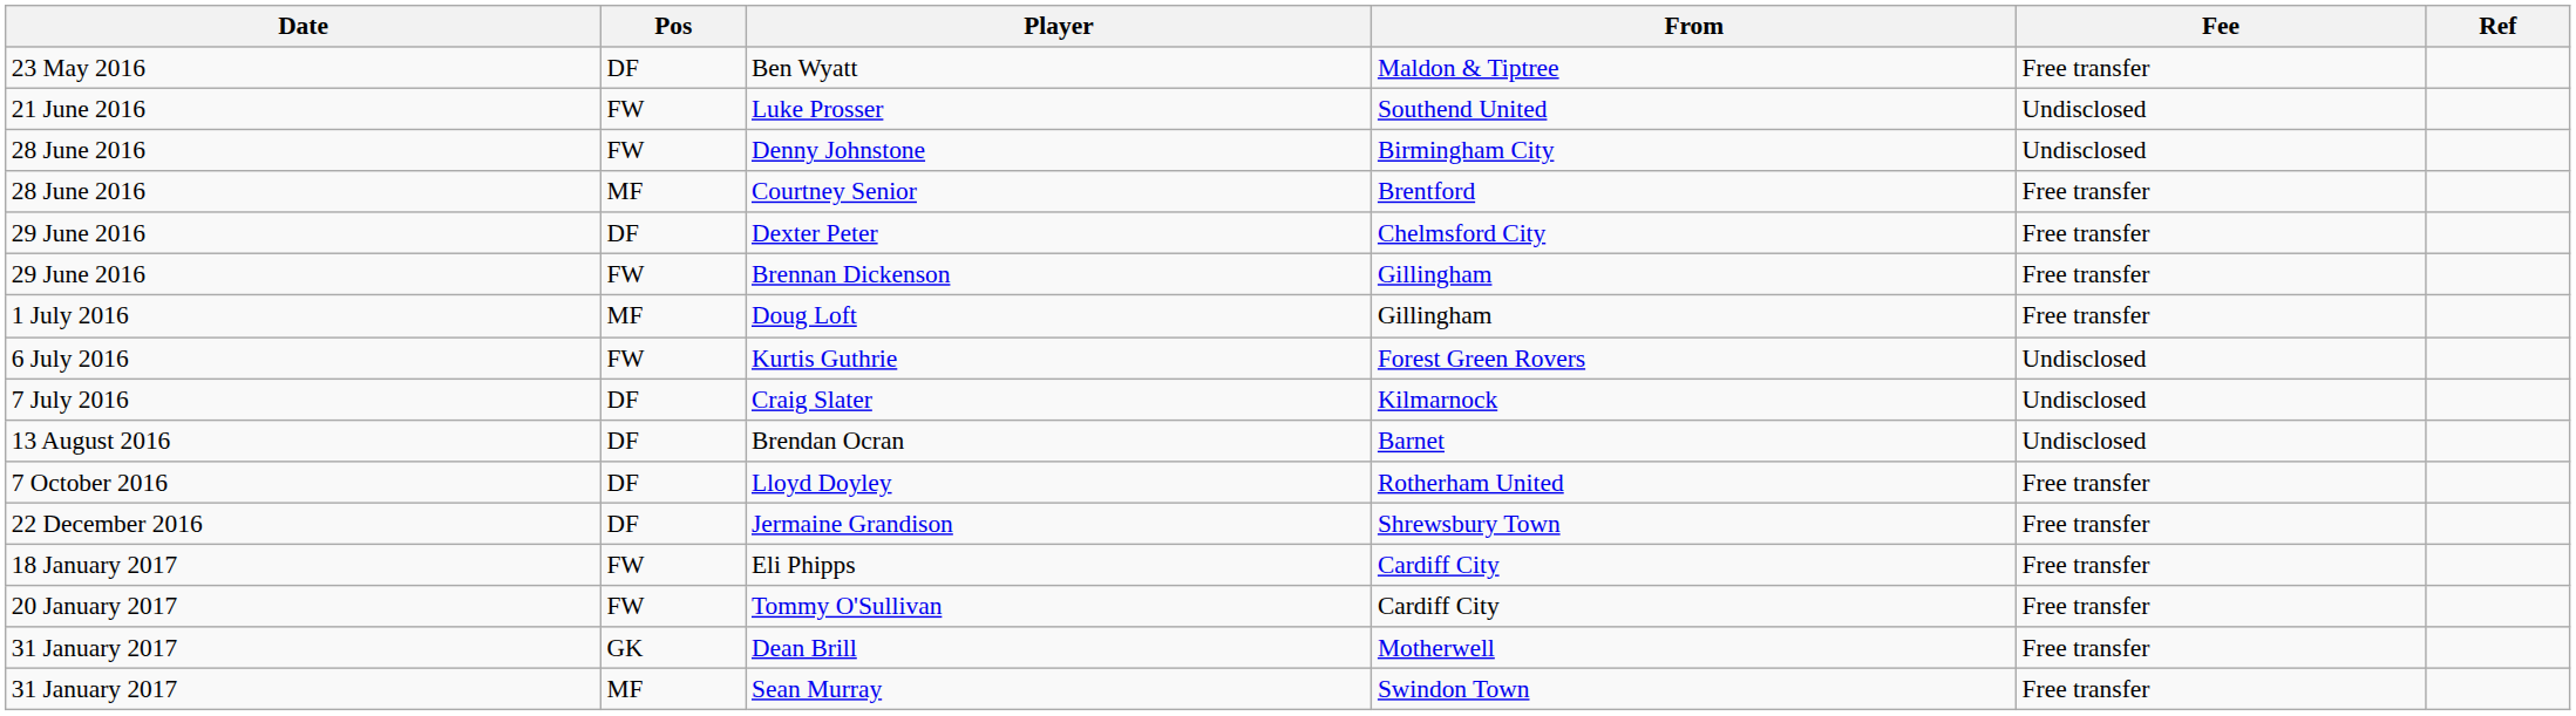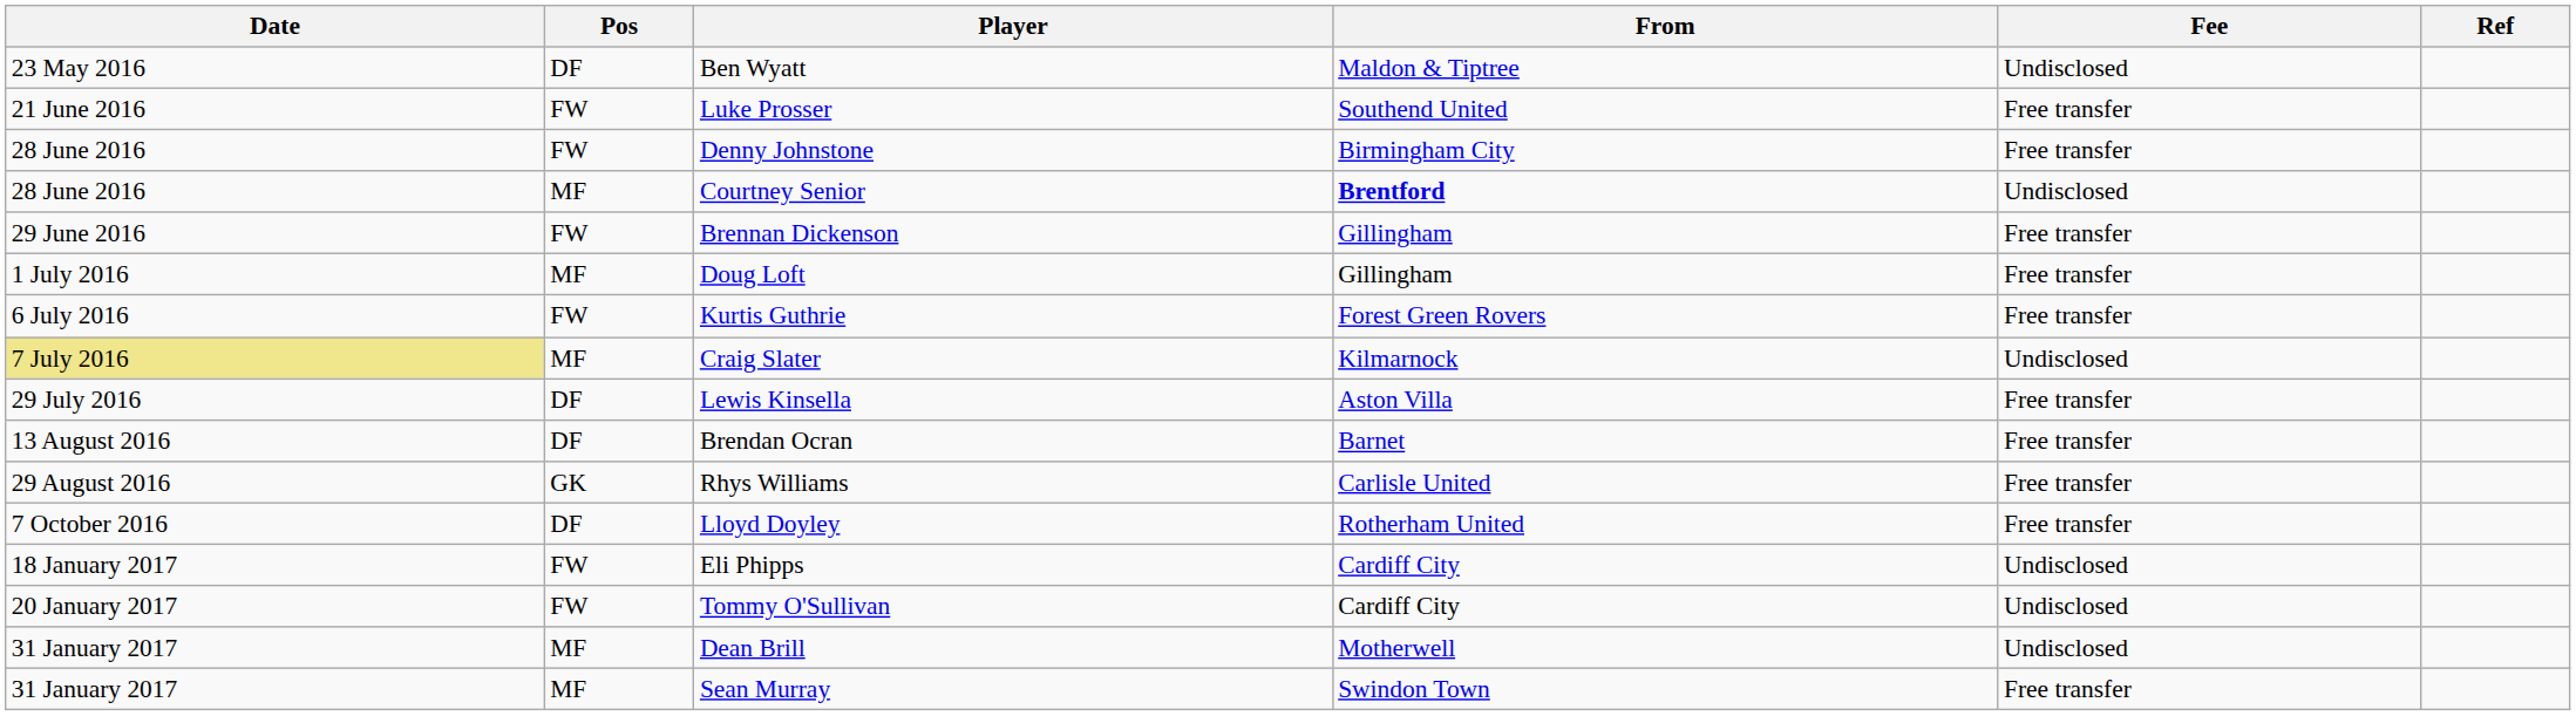 <table width=98% class="wikitable" style="text-align:center; font-size:95%; text-align:left">
 <tr>
 <th>Date</th>
 <th>Pos</th>
 <th>Player</th>
 <th>From</th>
 <th>Fee</th>
 <th>Ref</th>
 </tr>
 <tr>
 <td>23 May 2016</td>
 <td>DF</td>
 <td> Ben Wyatt</td>
 <td> <a href='#'>Maldon & Tiptree</a></td>
-<td>Free transfer</td>
+<td>Undisclosed</td>
 <td></td>
 </tr>
 <tr>
 <td>21 June 2016</td>
 <td>FW</td>
 <td> <a href='#'>Luke Prosser</a></td>
 <td> <a href='#'>Southend United</a></td>
-<td>Undisclosed</td>
+<td>Free transfer</td>
 <td></td>
 </tr>
 <tr>
 <td>28 June 2016</td>
 <td>FW</td>
 <td> <a href='#'>Denny Johnstone</a></td>
 <td> <a href='#'>Birmingham City</a></td>
-<td>Undisclosed</td>
+<td>Free transfer</td>
 <td></td>
 </tr>
 <tr>
 <td>28 June 2016</td>
 <td>MF</td>
 <td> <a href='#'>Courtney Senior</a></td>
-<td> <a href='#'>Brentford</a></td>
-<td>Free transfer</td>
-<td></td>
-</tr>
-<tr>
-<td>29 June 2016</td>
-<td>DF</td>
-<td> <a href='#'>Dexter Peter</a></td>
-<td> <a href='#'>Chelmsford City</a></td>
-<td>Free transfer</td>
+<td><strong> <a href='#'>Brentford</a></strong></td>
+<td>Undisclosed</td>
 <td></td>
 </tr>
 <tr>
 <td>29 June 2016</td>
 <td>FW</td>
 <td> <a href='#'>Brennan Dickenson</a></td>
 <td> <a href='#'>Gillingham</a></td>
 <td>Free transfer</td>
 <td></td>
 </tr>
 <tr>
 <td>1 July 2016</td>
 <td>MF</td>
 <td> <a href='#'>Doug Loft</a></td>
 <td> Gillingham</td>
 <td>Free transfer</td>
 <td></td>
 </tr>
 <tr>
 <td>6 July 2016</td>
 <td>FW</td>
 <td> <a href='#'>Kurtis Guthrie</a></td>
 <td> <a href='#'>Forest Green Rovers</a></td>
+<td>Free transfer</td>
+<td></td>
+</tr>
+<tr>
+<td style="background: khaki;">7 July 2016</td>
+<td>MF</td>
+<td> <a href='#'>Craig Slater</a></td>
+<td> <a href='#'>Kilmarnock</a></td>
 <td>Undisclosed</td>
 <td></td>
 </tr>
 <tr>
-<td>7 July 2016</td>
+<td>29 July 2016</td>
 <td>DF</td>
-<td> <a href='#'>Craig Slater</a></td>
-<td> <a href='#'>Kilmarnock</a></td>
-<td>Undisclosed</td>
+<td> <a href='#'>Lewis Kinsella</a></td>
+<td> <a href='#'>Aston Villa</a></td>
+<td>Free transfer</td>
 <td></td>
 </tr>
 <tr>
 <td>13 August 2016</td>
 <td>DF</td>
 <td> Brendan Ocran</td>
 <td> <a href='#'>Barnet</a></td>
-<td>Undisclosed</td>
+<td>Free transfer</td>
+<td></td>
+</tr>
+<tr>
+<td>29 August 2016</td>
+<td>GK</td>
+<td> Rhys Williams</td>
+<td> <a href='#'>Carlisle United</a></td>
+<td>Free transfer</td>
 <td></td>
 </tr>
 <tr>
 <td>7 October 2016</td>
 <td>DF</td>
 <td> <a href='#'>Lloyd Doyley</a></td>
 <td> <a href='#'>Rotherham United</a></td>
 <td>Free transfer</td>
 <td></td>
 </tr>
 <tr>
-<td>22 December 2016</td>
-<td>DF</td>
-<td> <a href='#'>Jermaine Grandison</a></td>
-<td> <a href='#'>Shrewsbury Town</a></td>
-<td>Free transfer</td>
-<td></td>
-</tr>
-<tr>
 <td>18 January 2017</td>
 <td>FW</td>
 <td> Eli Phipps</td>
 <td> <a href='#'>Cardiff City</a></td>
-<td>Free transfer</td>
+<td>Undisclosed</td>
 <td></td>
 </tr>
 <tr>
 <td>20 January 2017</td>
 <td>FW</td>
 <td> <a href='#'>Tommy O'Sullivan</a></td>
 <td> Cardiff City</td>
-<td>Free transfer</td>
+<td>Undisclosed</td>
 <td></td>
 </tr>
 <tr>
 <td>31 January 2017</td>
-<td>GK</td>
+<td>MF</td>
 <td> <a href='#'>Dean Brill</a></td>
 <td> <a href='#'>Motherwell</a></td>
-<td>Free transfer</td>
+<td>Undisclosed</td>
 <td></td>
 </tr>
 <tr>
 <td>31 January 2017</td>
 <td>MF</td>
 <td> <a href='#'>Sean Murray</a></td>
 <td> <a href='#'>Swindon Town</a></td>
 <td>Free transfer</td>
 <td></td>
 </tr>
 </table>
